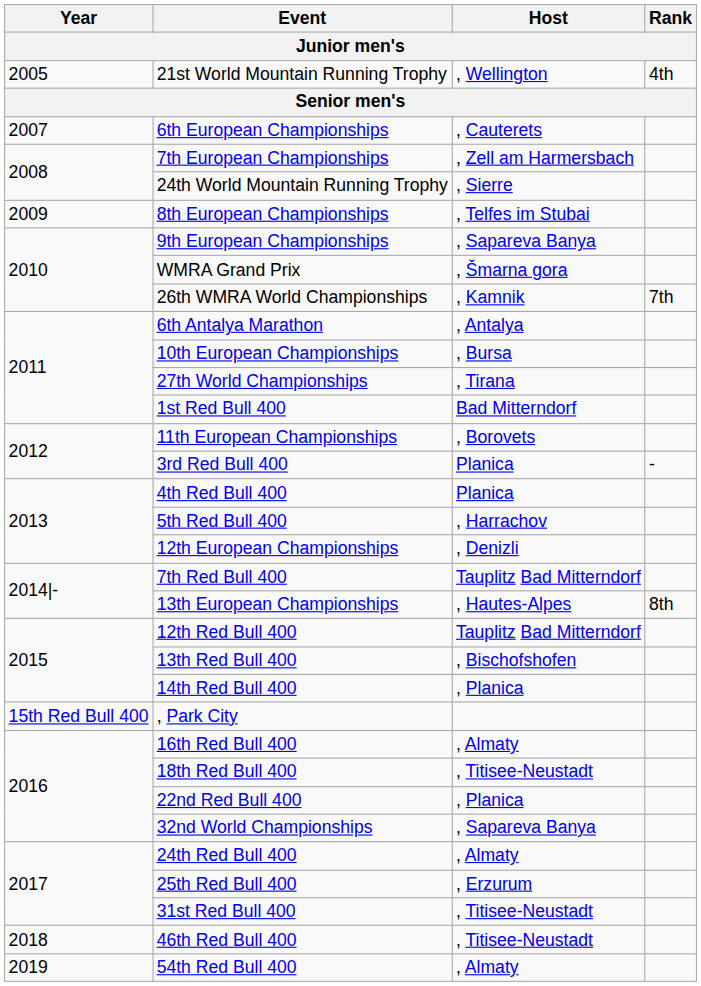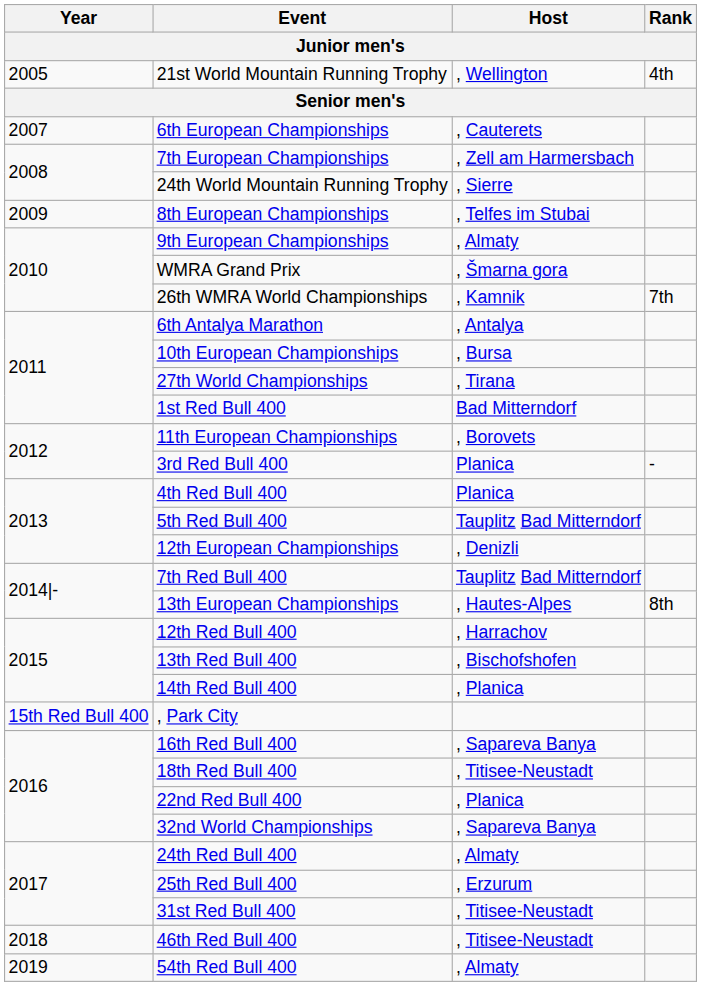 <table class="wikitable">
 <tr>
 <th>Year</th>
 <th>Event</th>
 <th>Host</th>
 <th>Rank</th>
 </tr>
 <tr>
 <th colspan=4>Junior men's</th>
 </tr>
 <tr>
 <td>2005</td>
 <td>21st World Mountain Running Trophy</td>
 <td>, <a href='#'>Wellington</a></td>
 <td>4th</td>
 </tr>
 <tr>
 <th colspan=4>Senior men's</th>
 </tr>
 <tr>
 <td>2007</td>
 <td><a href='#'>6th European Championships</a></td>
 <td>, <a href='#'>Cauterets</a></td>
 <td></td>
 </tr>
 <tr>
 <td rowspan=2>2008</td>
 <td><a href='#'>7th European Championships</a></td>
 <td>, <a href='#'>Zell am Harmersbach</a></td>
 <td></td>
 </tr>
 <tr>
 <td>24th World Mountain Running Trophy</td>
 <td>, <a href='#'>Sierre</a></td>
 <td></td>
 </tr>
 <tr>
 <td>2009</td>
 <td><a href='#'>8th European Championships</a></td>
 <td>, <a href='#'>Telfes im Stubai</a></td>
 <td></td>
 </tr>
 <tr>
 <td rowspan=3>2010</td>
 <td><a href='#'>9th European Championships</a></td>
-<td>, <a href='#'>Sapareva Banya</a></td>
+<td>, <a href='#'>Almaty</a></td>
 <td></td>
 </tr>
 <tr>
 <td>WMRA Grand Prix</td>
 <td>, <a href='#'>Šmarna gora</a></td>
 <td></td>
 </tr>
 <tr>
 <td>26th WMRA World Championships</td>
 <td>, <a href='#'>Kamnik</a></td>
 <td>7th</td>
 </tr>
 <tr>
 <td rowspan=4>2011</td>
 <td><a href='#'>6th Antalya Marathon</a></td>
 <td>, <a href='#'>Antalya</a></td>
 <td></td>
 </tr>
 <tr>
 <td><a href='#'>10th European Championships</a></td>
 <td>, <a href='#'>Bursa</a></td>
 <td></td>
 </tr>
 <tr>
 <td><a href='#'>27th World Championships</a></td>
 <td>, <a href='#'>Tirana</a></td>
 <td></td>
 </tr>
 <tr>
 <td><a href='#'>1st Red Bull 400</a></td>
 <td> <a href='#'>Bad Mitterndorf</a></td>
 <td></td>
 </tr>
 <tr>
 <td rowspan=2>2012</td>
 <td><a href='#'>11th European Championships</a></td>
 <td>, <a href='#'>Borovets</a></td>
 <td></td>
 </tr>
 <tr>
 <td><a href='#'>3rd Red Bull 400</a></td>
 <td> <a href='#'>Planica</a></td>
 <td>-</td>
 </tr>
 <tr>
 <td rowspan=3>2013</td>
 <td><a href='#'>4th Red Bull 400</a></td>
 <td> <a href='#'>Planica</a></td>
 <td></td>
 </tr>
 <tr>
 <td><a href='#'>5th Red Bull 400</a></td>
-<td>, <a href='#'>Harrachov</a></td>
+<td> <a href='#'>Tauplitz</a> <a href='#'>Bad Mitterndorf</a></td>
 <td></td>
 </tr>
 <tr>
 <td><a href='#'>12th European Championships</a></td>
 <td>, <a href='#'>Denizli</a></td>
 <td></td>
 </tr>
 <tr>
 <td rowspan=2>2014|-</td>
 <td><a href='#'>7th Red Bull 400</a></td>
 <td> <a href='#'>Tauplitz</a> <a href='#'>Bad Mitterndorf</a></td>
 <td></td>
 </tr>
 <tr>
 <td><a href='#'>13th European Championships</a></td>
 <td>, <a href='#'>Hautes-Alpes</a></td>
 <td>8th</td>
 </tr>
 <tr>
 <td rowspan=3>2015</td>
 <td><a href='#'>12th Red Bull 400</a></td>
-<td> <a href='#'>Tauplitz</a> <a href='#'>Bad Mitterndorf</a></td>
+<td>, <a href='#'>Harrachov</a></td>
 <td></td>
 </tr>
 <tr>
 <td><a href='#'>13th Red Bull 400</a></td>
 <td>, <a href='#'>Bischofshofen</a></td>
 <td></td>
 </tr>
 <tr>
 <td><a href='#'>14th Red Bull 400</a></td>
 <td>, <a href='#'>Planica</a></td>
 <td></td>
 </tr>
 <tr>
 <td><a href='#'>15th Red Bull 400</a></td>
 <td>, <a href='#'>Park City</a></td>
 <td></td>
 </tr>
 <tr>
 <td rowspan=4>2016</td>
 <td><a href='#'>16th Red Bull 400</a></td>
-<td>, <a href='#'>Almaty</a></td>
+<td>, <a href='#'>Sapareva Banya</a></td>
 <td></td>
 </tr>
 <tr>
 <td><a href='#'>18th Red Bull 400</a></td>
 <td>, <a href='#'>Titisee-Neustadt</a></td>
 <td></td>
 </tr>
 <tr>
 <td><a href='#'>22nd Red Bull 400</a></td>
 <td>, <a href='#'>Planica</a></td>
 <td></td>
 </tr>
 <tr>
 <td><a href='#'>32nd World Championships</a></td>
 <td>, <a href='#'>Sapareva Banya</a></td>
 <td></td>
 </tr>
 <tr>
 <td rowspan=3>2017</td>
 <td><a href='#'>24th Red Bull 400</a></td>
 <td>, <a href='#'>Almaty</a></td>
 <td></td>
 </tr>
 <tr>
 <td><a href='#'>25th Red Bull 400</a></td>
 <td>, <a href='#'>Erzurum</a></td>
 <td></td>
 </tr>
 <tr>
 <td><a href='#'>31st Red Bull 400</a></td>
 <td>, <a href='#'>Titisee-Neustadt</a></td>
 <td></td>
 </tr>
 <tr>
 <td>2018</td>
 <td><a href='#'>46th Red Bull 400</a></td>
 <td>, <a href='#'>Titisee-Neustadt</a></td>
 <td></td>
 </tr>
 <tr>
 <td>2019</td>
 <td><a href='#'>54th Red Bull 400</a></td>
 <td>, <a href='#'>Almaty</a></td>
 <td></td>
 </tr>
 </table>
